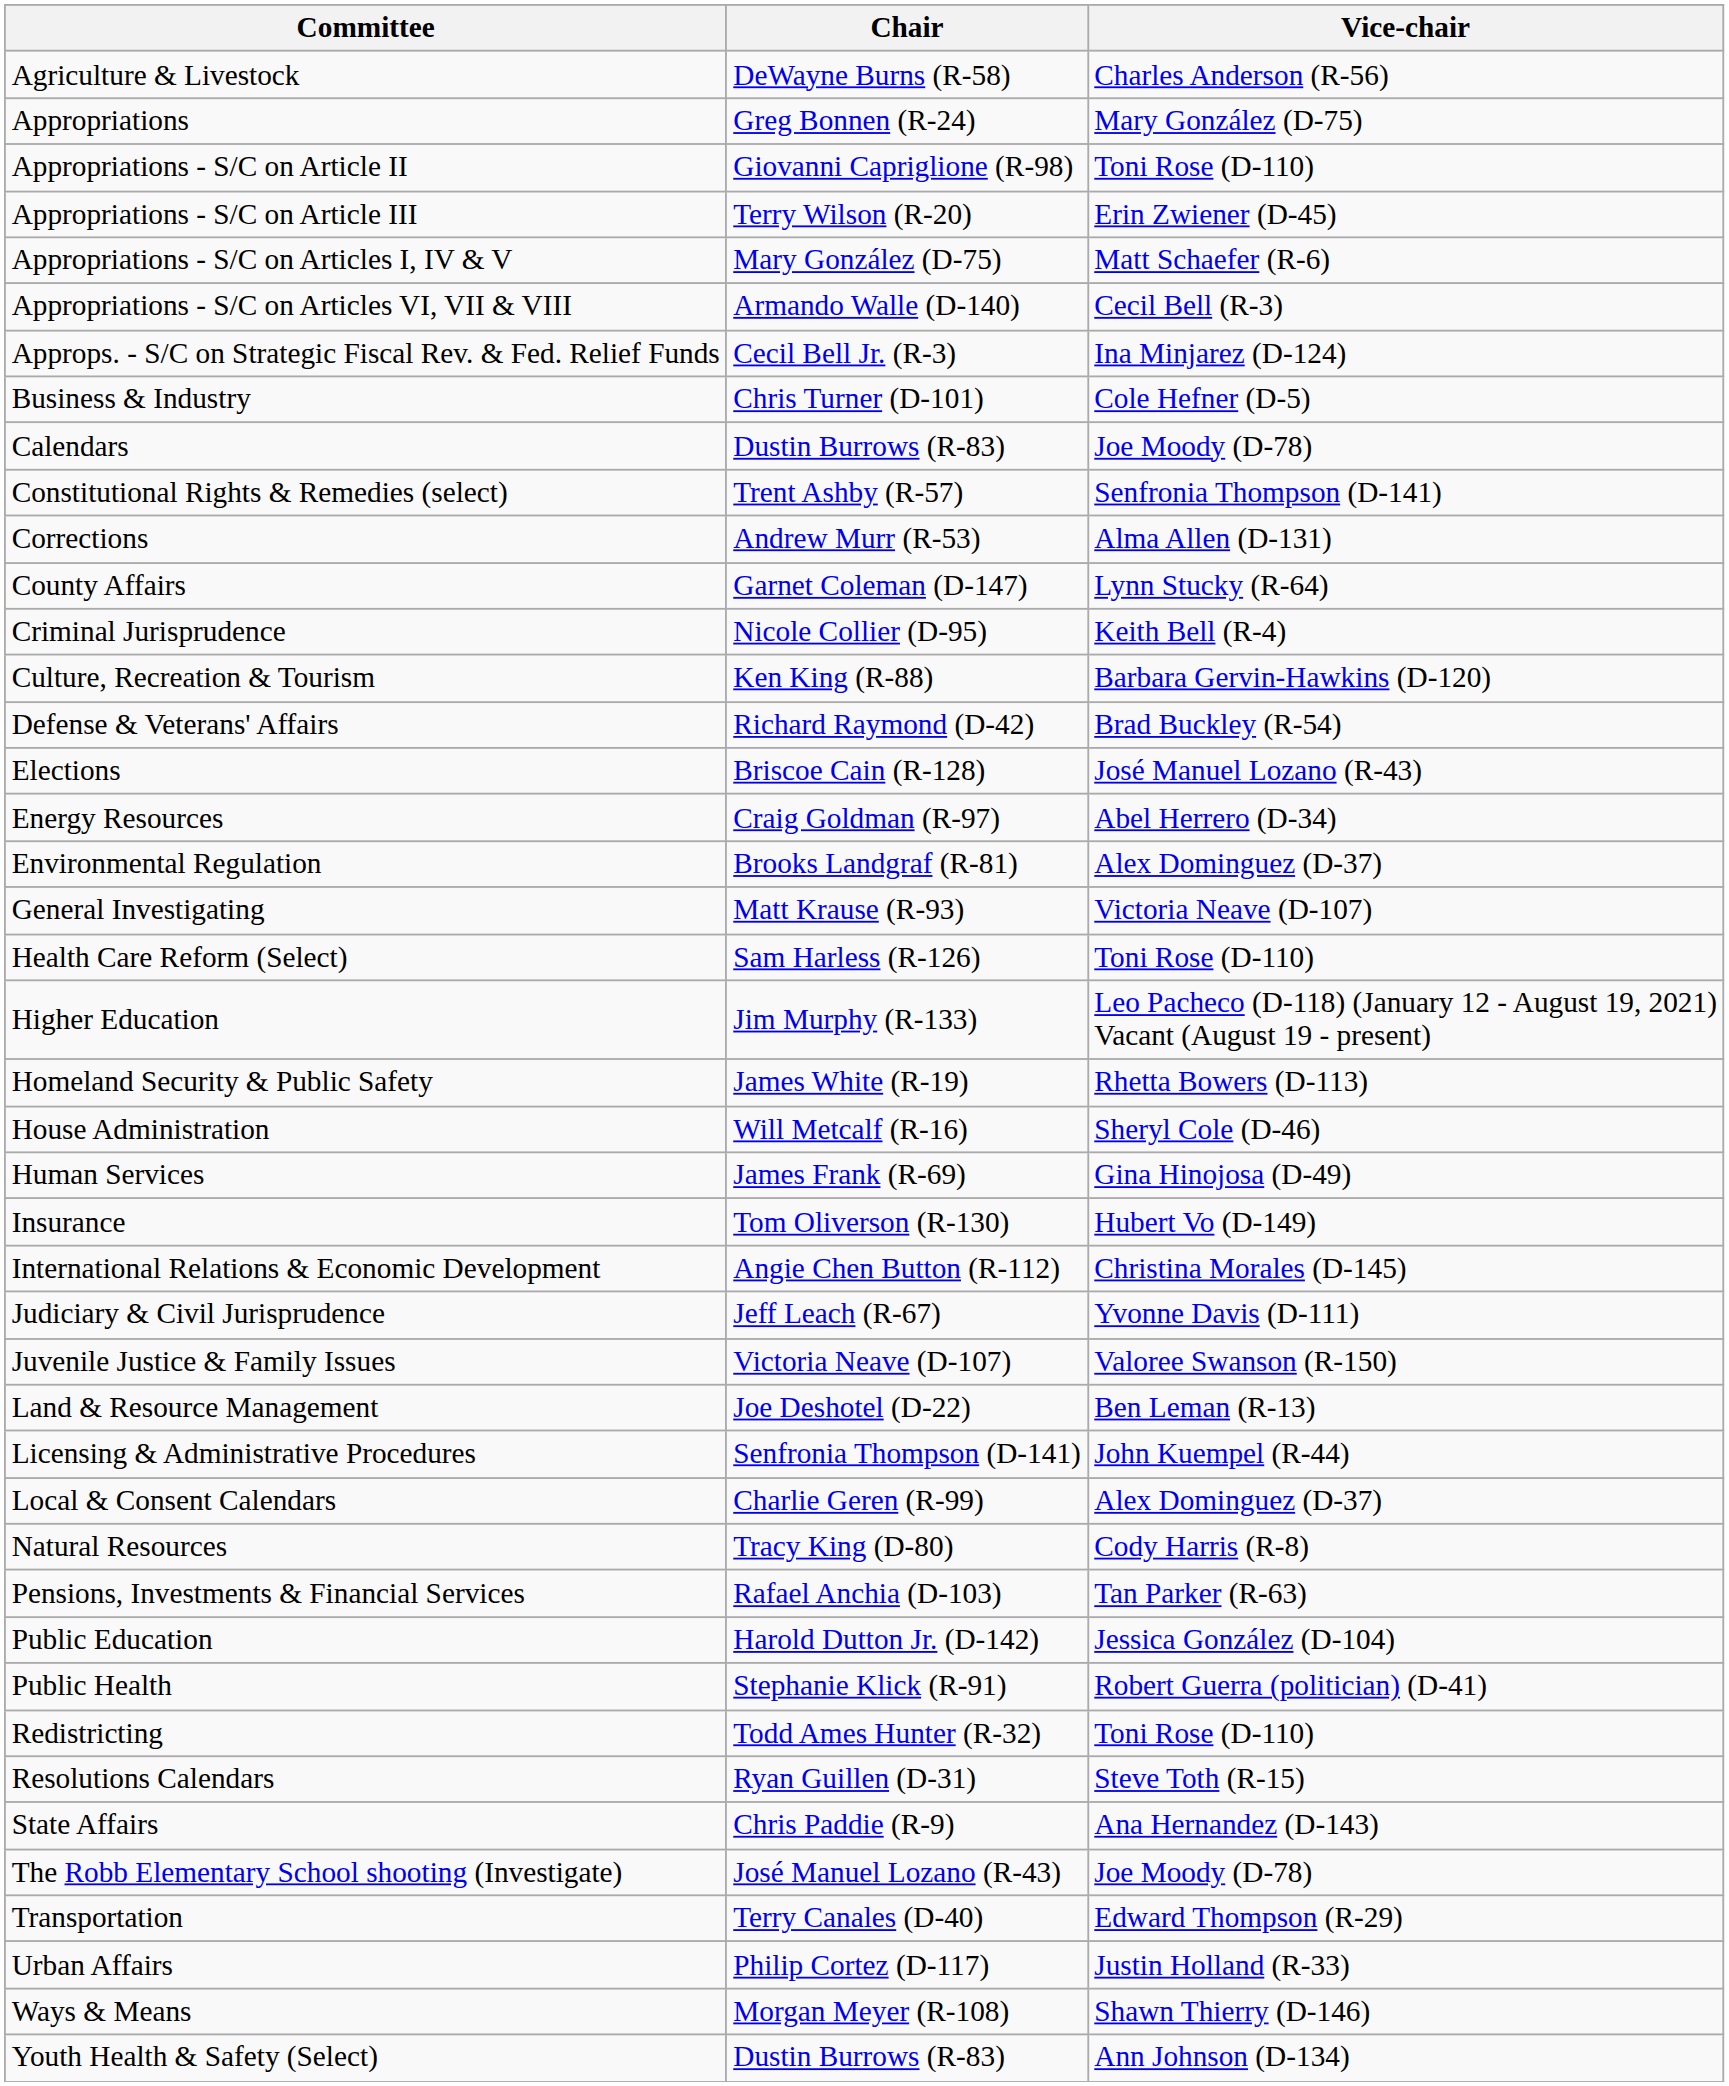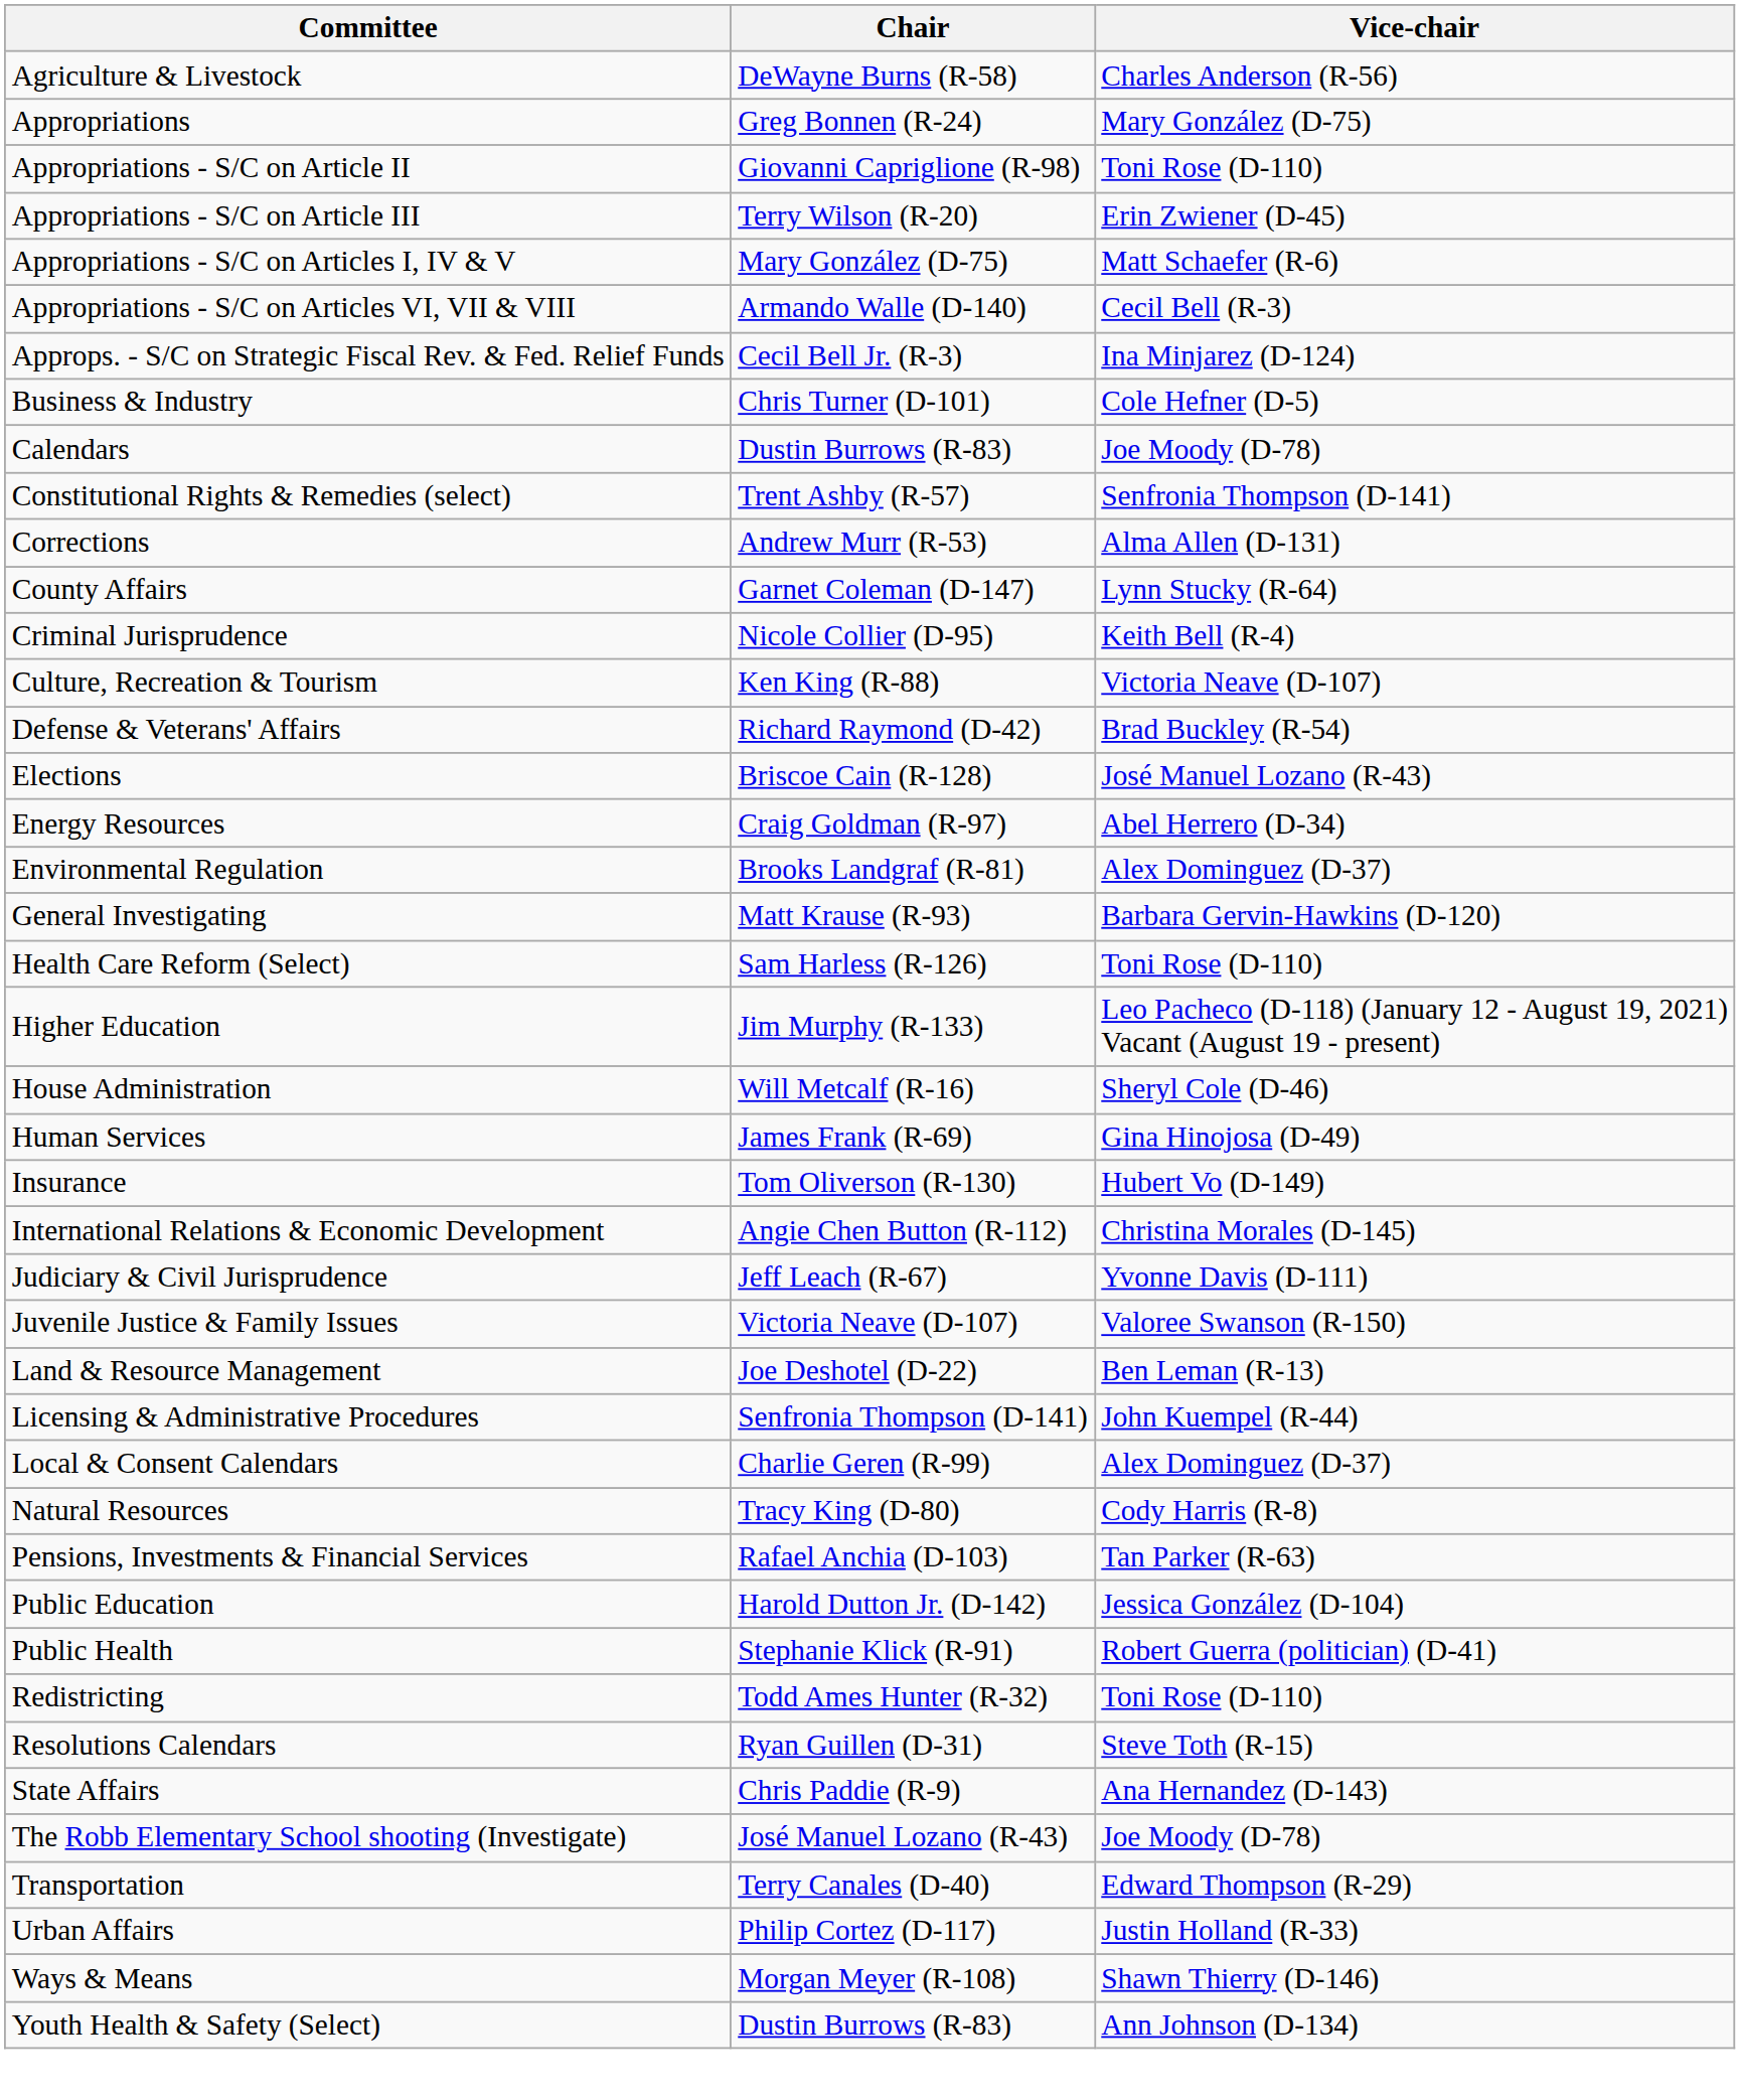 <table class="wikitable">
 <tr>
 <th>Committee</th>
 <th>Chair</th>
 <th>Vice-chair</th>
 </tr>
 <tr>
 <td>Agriculture & Livestock</td>
 <td><a href='#'>DeWayne Burns</a> (R-58)</td>
 <td><a href='#'>Charles Anderson</a> (R-56)</td>
 </tr>
 <tr>
 <td>Appropriations</td>
 <td><a href='#'>Greg Bonnen</a> (R-24)</td>
 <td><a href='#'>Mary González</a> (D-75)</td>
 </tr>
 <tr>
 <td>Appropriations - S/C on Article II</td>
 <td><a href='#'>Giovanni Capriglione</a> (R-98)</td>
 <td><a href='#'>Toni Rose</a> (D-110)</td>
 </tr>
 <tr>
 <td>Appropriations - S/C on Article III</td>
 <td><a href='#'>Terry Wilson</a> (R-20)</td>
 <td><a href='#'>Erin Zwiener</a> (D-45)</td>
 </tr>
 <tr>
 <td>Appropriations - S/C on Articles I, IV & V</td>
 <td><a href='#'>Mary González</a> (D-75)</td>
 <td><a href='#'>Matt Schaefer</a> (R-6)</td>
 </tr>
 <tr>
 <td>Appropriations - S/C on Articles VI, VII & VIII</td>
 <td><a href='#'>Armando Walle</a> (D-140)</td>
 <td><a href='#'>Cecil Bell</a> (R-3)</td>
 </tr>
 <tr>
 <td>Approps. - S/C on Strategic Fiscal Rev. & Fed. Relief Funds</td>
 <td><a href='#'>Cecil Bell Jr.</a> (R-3)</td>
 <td><a href='#'>Ina Minjarez</a> (D-124)</td>
 </tr>
 <tr>
 <td>Business & Industry</td>
 <td><a href='#'>Chris Turner</a> (D-101)</td>
 <td><a href='#'>Cole Hefner</a> (D-5)</td>
 </tr>
 <tr>
 <td>Calendars</td>
 <td><a href='#'>Dustin Burrows</a> (R-83)</td>
 <td><a href='#'>Joe Moody</a> (D-78)</td>
 </tr>
 <tr>
 <td>Constitutional Rights & Remedies (select) </td>
 <td><a href='#'>Trent Ashby</a> (R-57)</td>
 <td><a href='#'>Senfronia Thompson</a> (D-141)</td>
 </tr>
 <tr>
 <td>Corrections</td>
 <td><a href='#'>Andrew Murr</a> (R-53)</td>
 <td><a href='#'>Alma Allen</a> (D-131)</td>
 </tr>
 <tr>
 <td>County Affairs</td>
 <td><a href='#'>Garnet Coleman</a> (D-147)</td>
 <td><a href='#'>Lynn Stucky</a> (R-64)</td>
 </tr>
 <tr>
 <td>Criminal Jurisprudence</td>
 <td><a href='#'>Nicole Collier</a> (D-95)</td>
 <td><a href='#'>Keith Bell</a> (R-4)</td>
 </tr>
 <tr>
 <td>Culture, Recreation & Tourism</td>
 <td><a href='#'>Ken King</a> (R-88)</td>
-<td><a href='#'>Barbara Gervin-Hawkins</a> (D-120)</td>
+<td><a href='#'>Victoria Neave</a> (D-107)</td>
 </tr>
 <tr>
 <td>Defense & Veterans' Affairs</td>
 <td><a href='#'>Richard Raymond</a> (D-42)</td>
 <td><a href='#'>Brad Buckley</a> (R-54)</td>
 </tr>
 <tr>
 <td>Elections</td>
 <td><a href='#'>Briscoe Cain</a> (R-128)</td>
 <td><a href='#'>José Manuel Lozano</a> (R-43)</td>
 </tr>
 <tr>
 <td>Energy Resources</td>
 <td><a href='#'>Craig Goldman</a> (R-97)</td>
 <td><a href='#'>Abel Herrero</a> (D-34)</td>
 </tr>
 <tr>
 <td>Environmental Regulation</td>
 <td><a href='#'>Brooks Landgraf</a> (R-81)</td>
 <td><a href='#'>Alex Dominguez</a> (D-37)</td>
 </tr>
 <tr>
 <td>General Investigating</td>
 <td><a href='#'>Matt Krause</a> (R-93)</td>
-<td><a href='#'>Victoria Neave</a> (D-107)</td>
+<td><a href='#'>Barbara Gervin-Hawkins</a> (D-120)</td>
 </tr>
 <tr>
 <td>Health Care Reform (Select)</td>
 <td><a href='#'>Sam Harless</a> (R-126)</td>
 <td><a href='#'>Toni Rose</a> (D-110)</td>
 </tr>
 <tr>
 <td>Higher Education</td>
 <td><a href='#'>Jim Murphy</a> (R-133)</td>
 <td><a href='#'>Leo Pacheco</a> (D-118) (January 12 - August 19, 2021)<br>Vacant (August 19 - present)</td>
-</tr>
-<tr>
-<td>Homeland Security & Public Safety</td>
-<td><a href='#'>James White</a> (R-19)</td>
-<td><a href='#'>Rhetta Bowers</a> (D-113)</td>
 </tr>
 <tr>
 <td>House Administration</td>
 <td><a href='#'>Will Metcalf</a> (R-16)</td>
 <td><a href='#'>Sheryl Cole</a> (D-46)</td>
 </tr>
 <tr>
 <td>Human Services</td>
 <td><a href='#'>James Frank</a> (R-69)</td>
 <td><a href='#'>Gina Hinojosa</a> (D-49)</td>
 </tr>
 <tr>
 <td>Insurance</td>
 <td><a href='#'>Tom Oliverson</a> (R-130)</td>
 <td><a href='#'>Hubert Vo</a> (D-149)</td>
 </tr>
 <tr>
 <td>International Relations & Economic Development</td>
 <td><a href='#'>Angie Chen Button</a> (R-112)</td>
 <td><a href='#'>Christina Morales</a> (D-145)</td>
 </tr>
 <tr>
 <td>Judiciary & Civil Jurisprudence</td>
 <td><a href='#'>Jeff Leach</a> (R-67)</td>
 <td><a href='#'>Yvonne Davis</a> (D-111)</td>
 </tr>
 <tr>
 <td>Juvenile Justice & Family Issues</td>
 <td><a href='#'>Victoria Neave</a> (D-107)</td>
 <td><a href='#'>Valoree Swanson</a> (R-150)</td>
 </tr>
 <tr>
 <td>Land & Resource Management</td>
 <td><a href='#'>Joe Deshotel</a> (D-22)</td>
 <td><a href='#'>Ben Leman</a> (R-13)</td>
 </tr>
 <tr>
 <td>Licensing & Administrative Procedures</td>
 <td><a href='#'>Senfronia Thompson</a> (D-141)</td>
 <td><a href='#'>John Kuempel</a> (R-44)</td>
 </tr>
 <tr>
 <td>Local & Consent Calendars</td>
 <td><a href='#'>Charlie Geren</a> (R-99)</td>
 <td><a href='#'>Alex Dominguez</a> (D-37)</td>
 </tr>
 <tr>
 <td>Natural Resources</td>
 <td><a href='#'>Tracy King</a> (D-80)</td>
 <td><a href='#'>Cody Harris</a> (R-8)</td>
 </tr>
 <tr>
 <td>Pensions, Investments & Financial Services</td>
 <td><a href='#'>Rafael Anchia</a> (D-103)</td>
 <td><a href='#'>Tan Parker</a> (R-63)</td>
 </tr>
 <tr>
 <td>Public Education</td>
 <td><a href='#'>Harold Dutton Jr.</a> (D-142)</td>
 <td><a href='#'>Jessica González</a> (D-104)</td>
 </tr>
 <tr>
 <td>Public Health</td>
 <td><a href='#'>Stephanie Klick</a> (R-91)</td>
 <td><a href='#'>Robert Guerra (politician)</a> (D-41)</td>
 </tr>
 <tr>
 <td>Redistricting</td>
 <td><a href='#'>Todd Ames Hunter</a> (R-32)</td>
 <td><a href='#'>Toni Rose</a> (D-110)</td>
 </tr>
 <tr>
 <td>Resolutions Calendars</td>
 <td><a href='#'>Ryan Guillen</a> (D-31)</td>
 <td><a href='#'>Steve Toth</a> (R-15)</td>
 </tr>
 <tr>
 <td>State Affairs</td>
 <td><a href='#'>Chris Paddie</a> (R-9)</td>
 <td><a href='#'>Ana Hernandez</a> (D-143)</td>
 </tr>
 <tr>
 <td>The <a href='#'>Robb Elementary School shooting</a> (Investigate) </td>
 <td><a href='#'>José Manuel Lozano</a> (R-43)</td>
 <td><a href='#'>Joe Moody</a> (D-78)</td>
 </tr>
 <tr>
 <td>Transportation</td>
 <td><a href='#'>Terry Canales</a> (D-40)</td>
 <td><a href='#'>Edward Thompson</a> (R-29)</td>
 </tr>
 <tr>
 <td>Urban Affairs</td>
 <td><a href='#'>Philip Cortez</a> (D-117)</td>
 <td><a href='#'>Justin Holland</a> (R-33)</td>
 </tr>
 <tr>
 <td>Ways & Means</td>
 <td><a href='#'>Morgan Meyer</a> (R-108)</td>
 <td><a href='#'>Shawn Thierry</a> (D-146)</td>
 </tr>
 <tr>
 <td>Youth Health & Safety (Select)</td>
 <td><a href='#'>Dustin Burrows</a> (R-83)</td>
 <td><a href='#'>Ann Johnson</a> (D-134)</td>
 </tr>
 </table>
